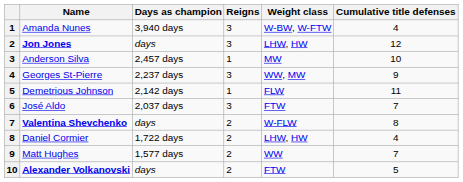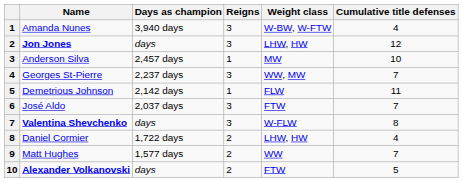 <table class="sortable wikitable">
 <tr>
 <th></th>
 <th>Name</th>
 <th>Days as champion</th>
 <th>Reigns</th>
 <th>Weight class</th>
 <th>Cumulative title defenses</th>
 </tr>
 <tr>
 <th>1</th>
 <td> <a href='#'>Amanda Nunes</a></td>
 <td>3,940 days</td>
 <td>3</td>
 <td><a href='#'>W-BW</a>, <a href='#'>W-FTW</a></td>
 <td align=center>4</td>
 </tr>
 <tr>
 <th>2</th>
 <td> <strong><a href='#'>Jon Jones</a></strong></td>
 <td><em> days</em></td>
 <td>3</td>
 <td><a href='#'>LHW</a>, <a href='#'>HW</a></td>
 <td align="center">12</td>
 </tr>
 <tr>
 <th>3</th>
 <td> <a href='#'>Anderson Silva</a></td>
 <td>2,457 days</td>
 <td>1</td>
 <td><a href='#'>MW</a></td>
 <td align=center>10</td>
 </tr>
 <tr>
 <th>4</th>
 <td> <a href='#'>Georges St-Pierre</a></td>
 <td>2,237 days</td>
 <td>3</td>
 <td><a href='#'>WW</a>, <a href='#'>MW</a></td>
-<td align=center>9</td>
+<td align=center>7</td>
 </tr>
 <tr>
 <th>5</th>
 <td> <a href='#'>Demetrious Johnson</a></td>
 <td>2,142 days</td>
 <td>1</td>
 <td><a href='#'>FLW</a></td>
 <td align=center>11</td>
 </tr>
 <tr>
 <th>6</th>
 <td> <a href='#'>José Aldo</a></td>
 <td>2,037 days</td>
 <td>3</td>
 <td><a href='#'>FTW</a></td>
 <td align=center>7</td>
 </tr>
 <tr>
 <th>7</th>
 <td> <strong><a href='#'>Valentina Shevchenko</a></strong></td>
 <td><em> days</em></td>
-<td>2</td>
+<td>3</td>
 <td><a href='#'>W-FLW</a></td>
 <td align=center>8</td>
 </tr>
 <tr>
 <th>8</th>
 <td> <a href='#'>Daniel Cormier</a></td>
 <td>1,722 days</td>
 <td>2</td>
 <td><a href='#'>LHW</a>, <a href='#'>HW</a></td>
 <td align=center>4</td>
 </tr>
 <tr>
 <th>9</th>
 <td> <a href='#'>Matt Hughes</a></td>
 <td>1,577 days</td>
 <td>2</td>
 <td><a href='#'>WW</a></td>
 <td align=center>7</td>
 </tr>
 <tr>
 <th>10</th>
 <td> <strong><a href='#'>Alexander Volkanovski</a></strong></td>
 <td><em> days</em></td>
 <td>2</td>
 <td><a href='#'>FTW</a></td>
 <td align=center>5</td>
 </tr>
 </table>
